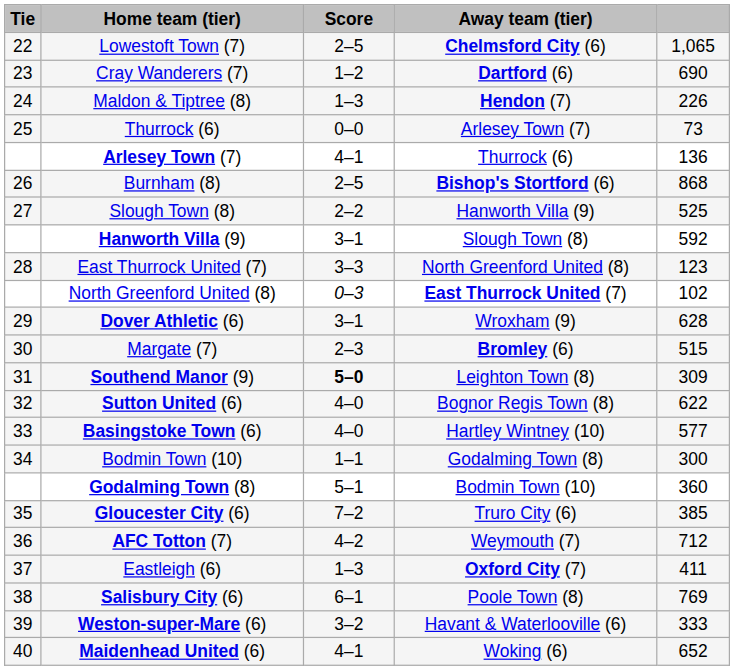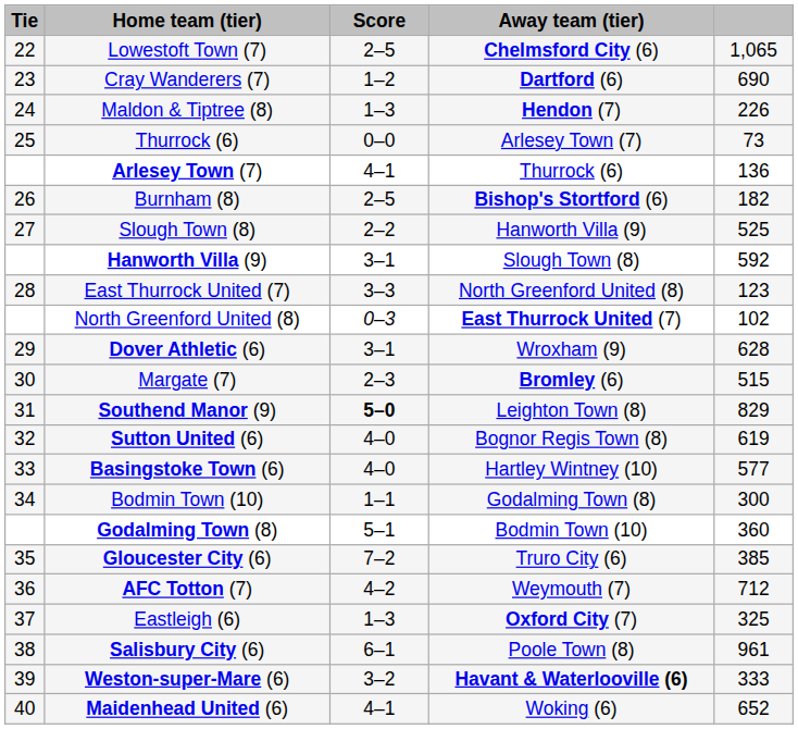 <table class="wikitable" style="width: 600px; background:WhiteSmoke; text-align:center; font-size:90%">
 <tr>
 <td scope="col" style="width:  5.00%; background:silver;"><strong>Tie</strong></td>
 <td scope="col" style="width: 36.25%; background:silver;"><strong>Home team (tier)</strong></td>
 <td scope="col" style="width: 12.50%; background:silver;"><strong>Score</strong></td>
 <td scope="col" style="width: 36.25%; background:silver;"><strong>Away team (tier)</strong></td>
 <td scope="col" style="width: 10.00%; background:silver;"><strong></strong></td>
 </tr>
 <tr>
 <td>22</td>
 <td><a href='#'>Lowestoft Town</a> (7)</td>
 <td>2–5</td>
 <td><strong><a href='#'>Chelmsford City</a></strong> (6)</td>
 <td>1,065</td>
 </tr>
 <tr>
 <td>23</td>
 <td><a href='#'>Cray Wanderers</a> (7)</td>
 <td>1–2</td>
 <td><strong><a href='#'>Dartford</a></strong> (6)</td>
 <td>690</td>
 </tr>
 <tr>
 <td>24</td>
 <td><a href='#'>Maldon & Tiptree</a> (8)</td>
 <td>1–3</td>
 <td><strong><a href='#'>Hendon</a></strong> (7)</td>
 <td>226</td>
 </tr>
 <tr>
 <td>25</td>
 <td><a href='#'>Thurrock</a> (6)</td>
 <td>0–0</td>
 <td><a href='#'>Arlesey Town</a> (7)</td>
 <td>73</td>
 </tr>
 <tr style="background:white;">
 <td><em></em></td>
 <td><strong><a href='#'>Arlesey Town</a></strong> (7)</td>
 <td>4–1</td>
 <td><a href='#'>Thurrock</a> (6)</td>
 <td>136</td>
 </tr>
 <tr>
 <td>26</td>
 <td><a href='#'>Burnham</a> (8)</td>
 <td>2–5</td>
 <td><strong><a href='#'>Bishop's Stortford</a></strong> (6)</td>
-<td>868</td>
+<td>182</td>
 </tr>
 <tr>
 <td>27</td>
 <td><a href='#'>Slough Town</a> (8)</td>
 <td>2–2</td>
 <td><a href='#'>Hanworth Villa</a> (9)</td>
 <td>525</td>
 </tr>
 <tr style="background:white;">
 <td><em></em></td>
 <td><strong><a href='#'>Hanworth Villa</a></strong> (9)</td>
 <td>3–1</td>
 <td><a href='#'>Slough Town</a> (8)</td>
 <td>592</td>
 </tr>
 <tr>
 <td>28</td>
 <td><a href='#'>East Thurrock United</a> (7)</td>
 <td>3–3</td>
 <td><a href='#'>North Greenford United</a> (8)</td>
 <td>123</td>
 </tr>
 <tr style="background:white;">
 <td><em></em></td>
 <td><a href='#'>North Greenford United</a> (8)</td>
 <td><em>0–3</em></td>
 <td><strong><a href='#'>East Thurrock United</a></strong> (7)</td>
 <td>102</td>
 </tr>
 <tr>
 <td>29</td>
 <td><strong><a href='#'>Dover Athletic</a></strong> (6)</td>
 <td>3–1</td>
 <td><a href='#'>Wroxham</a> (9)</td>
 <td>628</td>
 </tr>
 <tr>
 <td>30</td>
 <td><a href='#'>Margate</a> (7)</td>
 <td>2–3</td>
 <td><strong><a href='#'>Bromley</a></strong> (6)</td>
 <td>515</td>
 </tr>
 <tr>
 <td>31</td>
 <td><strong><a href='#'>Southend Manor</a></strong> (9)</td>
 <td><strong>5–0</strong></td>
 <td><a href='#'>Leighton Town</a> (8)</td>
-<td>309</td>
+<td>829</td>
 </tr>
 <tr>
 <td>32</td>
 <td><strong><a href='#'>Sutton United</a></strong> (6)</td>
 <td>4–0</td>
 <td><a href='#'>Bognor Regis Town</a> (8)</td>
-<td>622</td>
+<td>619</td>
 </tr>
 <tr>
 <td>33</td>
 <td><strong><a href='#'>Basingstoke Town</a></strong> (6)</td>
 <td>4–0</td>
 <td><a href='#'>Hartley Wintney</a> (10)</td>
 <td>577</td>
 </tr>
 <tr>
 <td>34</td>
 <td><a href='#'>Bodmin Town</a> (10)</td>
 <td>1–1</td>
 <td><a href='#'>Godalming Town</a> (8)</td>
 <td>300</td>
 </tr>
 <tr style="background:white;">
 <td><em></em></td>
 <td><strong><a href='#'>Godalming Town</a></strong> (8)</td>
 <td>5–1</td>
 <td><a href='#'>Bodmin Town</a> (10)</td>
 <td>360</td>
 </tr>
 <tr>
 <td>35</td>
 <td><strong><a href='#'>Gloucester City</a></strong> (6)</td>
 <td>7–2</td>
 <td><a href='#'>Truro City</a> (6)</td>
 <td>385</td>
 </tr>
 <tr>
 <td>36</td>
 <td><strong><a href='#'>AFC Totton</a></strong> (7)</td>
 <td>4–2</td>
 <td><a href='#'>Weymouth</a> (7)</td>
 <td>712</td>
 </tr>
 <tr>
 <td>37</td>
 <td><a href='#'>Eastleigh</a> (6)</td>
 <td>1–3</td>
 <td><strong><a href='#'>Oxford City</a></strong> (7)</td>
-<td>411</td>
+<td>325</td>
 </tr>
 <tr>
 <td>38</td>
 <td><strong><a href='#'>Salisbury City</a></strong> (6)</td>
 <td>6–1</td>
 <td><a href='#'>Poole Town</a> (8)</td>
-<td>769</td>
+<td>961</td>
 </tr>
 <tr>
 <td>39</td>
 <td><strong><a href='#'>Weston-super-Mare</a></strong> (6)</td>
 <td>3–2</td>
-<td><a href='#'>Havant & Waterlooville</a> (6)</td>
+<td><strong><a href='#'>Havant & Waterlooville</a> (6)</strong></td>
 <td>333</td>
 </tr>
 <tr>
 <td>40</td>
 <td><strong><a href='#'>Maidenhead United</a></strong> (6)</td>
 <td>4–1</td>
 <td><a href='#'>Woking</a> (6)</td>
 <td>652</td>
 </tr>
 </table>
